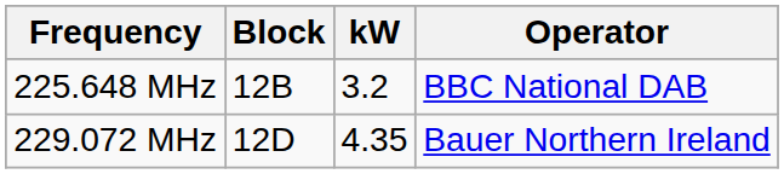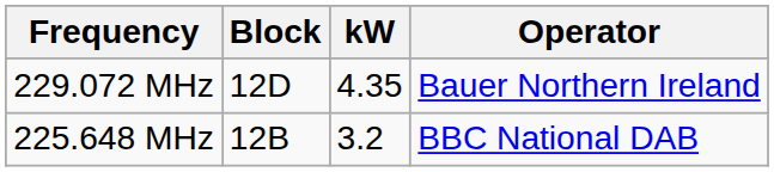 <table class="wikitable sortable">
 <tr>
 <th>Frequency</th>
 <th>Block</th>
 <th>kW</th>
 <th>Operator</th>
 </tr>
 <tr>
+<td>229.072 MHz</td>
+<td>12D</td>
+<td>4.35</td>
+<td><a href='#'>Bauer Northern Ireland</a></td>
+</tr>
+<tr>
 <td>225.648 MHz</td>
 <td>12B</td>
 <td>3.2</td>
 <td><a href='#'>BBC National DAB</a></td>
 </tr>
-<tr>
-<td>229.072 MHz</td>
-<td>12D</td>
-<td>4.35</td>
-<td><a href='#'>Bauer Northern Ireland</a></td>
-</tr>
 </table>
